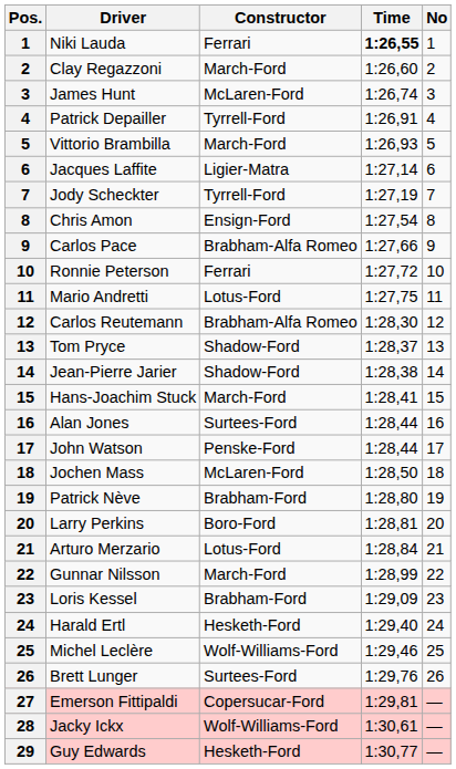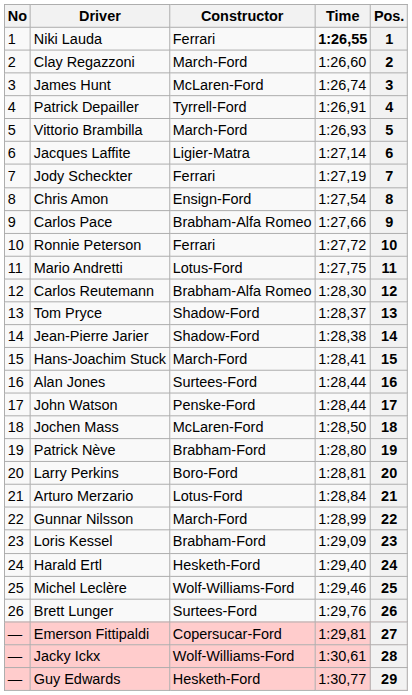 <table class="wikitable sortable" style="font-size: 95%">
 <tr>
-<th>Pos.</th>
+<th>No</th>
 <th>Driver</th>
 <th>Constructor</th>
 <th>Time</th>
-<th>No</th>
+<th>Pos.</th>
 </tr>
 <tr>
-<th>1</th>
+<td>1</td>
 <td>Niki Lauda</td>
 <td>Ferrari</td>
 <td><strong>1:26,55</strong></td>
-<td>1</td>
+<th>1</th>
 </tr>
 <tr>
-<th>2</th>
+<td>2</td>
 <td>Clay Regazzoni</td>
 <td>March-Ford</td>
 <td>1:26,60</td>
-<td>2</td>
+<th>2</th>
 </tr>
 <tr>
-<th>3</th>
+<td>3</td>
 <td>James Hunt</td>
 <td>McLaren-Ford</td>
 <td>1:26,74</td>
-<td>3</td>
+<th>3</th>
 </tr>
 <tr>
-<th>4</th>
+<td>4</td>
 <td>Patrick Depailler</td>
 <td>Tyrrell-Ford</td>
 <td>1:26,91</td>
-<td>4</td>
+<th>4</th>
 </tr>
 <tr>
-<th>5</th>
+<td>5</td>
 <td>Vittorio Brambilla</td>
 <td>March-Ford</td>
 <td>1:26,93</td>
-<td>5</td>
+<th>5</th>
 </tr>
 <tr>
-<th>6</th>
+<td>6</td>
 <td>Jacques Laffite</td>
 <td>Ligier-Matra</td>
 <td>1:27,14</td>
-<td>6</td>
+<th>6</th>
 </tr>
 <tr>
+<td>7</td>
+<td>Jody Scheckter</td>
+<td>Ferrari</td>
+<td>1:27,19</td>
 <th>7</th>
-<td>Jody Scheckter</td>
-<td>Tyrrell-Ford</td>
-<td>1:27,19</td>
-<td>7</td>
 </tr>
 <tr>
-<th>8</th>
+<td>8</td>
 <td>Chris Amon</td>
 <td>Ensign-Ford</td>
 <td>1:27,54</td>
-<td>8</td>
+<th>8</th>
 </tr>
 <tr>
-<th>9</th>
+<td>9</td>
 <td>Carlos Pace</td>
 <td>Brabham-Alfa Romeo</td>
 <td>1:27,66</td>
-<td>9</td>
+<th>9</th>
 </tr>
 <tr>
-<th>10</th>
+<td>10</td>
 <td>Ronnie Peterson</td>
 <td>Ferrari</td>
 <td>1:27,72</td>
-<td>10</td>
+<th>10</th>
 </tr>
 <tr>
-<th>11</th>
+<td>11</td>
 <td>Mario Andretti</td>
 <td>Lotus-Ford</td>
 <td>1:27,75</td>
-<td>11</td>
+<th>11</th>
 </tr>
 <tr>
-<th>12</th>
+<td>12</td>
 <td>Carlos Reutemann</td>
 <td>Brabham-Alfa Romeo</td>
 <td>1:28,30</td>
-<td>12</td>
+<th>12</th>
 </tr>
 <tr>
-<th>13</th>
+<td>13</td>
 <td>Tom Pryce</td>
 <td>Shadow-Ford</td>
 <td>1:28,37</td>
-<td>13</td>
+<th>13</th>
 </tr>
 <tr>
-<th>14</th>
+<td>14</td>
 <td>Jean-Pierre Jarier</td>
 <td>Shadow-Ford</td>
 <td>1:28,38</td>
-<td>14</td>
+<th>14</th>
 </tr>
 <tr>
-<th>15</th>
+<td>15</td>
 <td>Hans-Joachim Stuck</td>
 <td>March-Ford</td>
 <td>1:28,41</td>
-<td>15</td>
+<th>15</th>
 </tr>
 <tr>
-<th>16</th>
+<td>16</td>
 <td>Alan Jones</td>
 <td>Surtees-Ford</td>
 <td>1:28,44</td>
-<td>16</td>
+<th>16</th>
 </tr>
 <tr>
-<th>17</th>
+<td>17</td>
 <td>John Watson</td>
 <td>Penske-Ford</td>
 <td>1:28,44</td>
-<td>17</td>
+<th>17</th>
 </tr>
 <tr>
-<th>18</th>
+<td>18</td>
 <td>Jochen Mass</td>
 <td>McLaren-Ford</td>
 <td>1:28,50</td>
-<td>18</td>
+<th>18</th>
 </tr>
 <tr>
-<th>19</th>
+<td>19</td>
 <td>Patrick Nève</td>
 <td>Brabham-Ford</td>
 <td>1:28,80</td>
-<td>19</td>
+<th>19</th>
 </tr>
 <tr>
-<th>20</th>
+<td>20</td>
 <td>Larry Perkins</td>
 <td>Boro-Ford</td>
 <td>1:28,81</td>
-<td>20</td>
+<th>20</th>
 </tr>
 <tr>
-<th>21</th>
+<td>21</td>
 <td>Arturo Merzario</td>
 <td>Lotus-Ford</td>
 <td>1:28,84</td>
-<td>21</td>
+<th>21</th>
 </tr>
 <tr>
-<th>22</th>
+<td>22</td>
 <td>Gunnar Nilsson</td>
 <td>March-Ford</td>
 <td>1:28,99</td>
-<td>22</td>
+<th>22</th>
 </tr>
 <tr>
-<th>23</th>
+<td>23</td>
 <td>Loris Kessel</td>
 <td>Brabham-Ford</td>
 <td>1:29,09</td>
-<td>23</td>
+<th>23</th>
 </tr>
 <tr>
-<th>24</th>
+<td>24</td>
 <td>Harald Ertl</td>
 <td>Hesketh-Ford</td>
 <td>1:29,40</td>
-<td>24</td>
+<th>24</th>
 </tr>
 <tr>
-<th>25</th>
+<td>25</td>
 <td>Michel Leclère</td>
 <td>Wolf-Williams-Ford</td>
 <td>1:29,46</td>
-<td>25</td>
+<th>25</th>
 </tr>
 <tr>
-<th>26</th>
+<td>26</td>
 <td>Brett Lunger</td>
 <td>Surtees-Ford</td>
 <td>1:29,76</td>
-<td>26</td>
+<th>26</th>
 </tr>
 <tr style="background:#ffcccc;">
-<th>27</th>
+<td>—</td>
 <td>Emerson Fittipaldi</td>
 <td>Copersucar-Ford</td>
 <td>1:29,81</td>
-<td>—</td>
+<th>27</th>
 </tr>
 <tr style="background:#ffcccc;">
-<th>28</th>
+<td>—</td>
 <td>Jacky Ickx</td>
 <td>Wolf-Williams-Ford</td>
 <td>1:30,61</td>
-<td>—</td>
+<th>28</th>
 </tr>
 <tr style="background:#ffcccc;">
-<th>29</th>
+<td>—</td>
 <td>Guy Edwards</td>
 <td>Hesketh-Ford</td>
 <td>1:30,77</td>
-<td>—</td>
+<th>29</th>
 </tr>
 </table>
